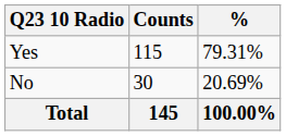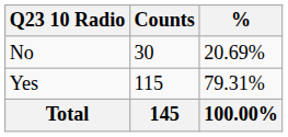 <table class="wikitable sortable">
 <tr>
 <th>Q23 10 Radio</th>
 <th>Counts</th>
 <th>%</th>
 </tr>
 <tr>
+<td>No</td>
+<td>30</td>
+<td>20.69%</td>
+</tr>
+<tr>
 <td>Yes</td>
 <td>115</td>
 <td>79.31%</td>
-</tr>
-<tr>
-<td>No</td>
-<td>30</td>
-<td>20.69%</td>
 </tr>
 <tr>
 <th>Total</th>
 <th>145</th>
 <th>100.00%</th>
 </tr>
 </table>
